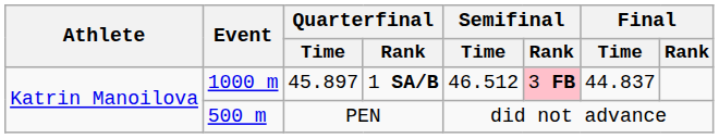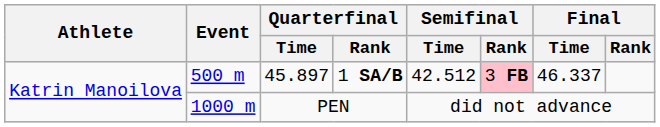 <table class="wikitable" style="font-size:90%">
 <tr>
 <th rowspan=2>Athlete</th>
 <th rowspan=2>Event</th>
 <th colspan=2>Quarterfinal</th>
 <th colspan=2>Semifinal</th>
 <th colspan=2>Final</th>
 </tr>
 <tr style="font-size:95%">
 <th>Time</th>
 <th>Rank</th>
 <th>Time</th>
 <th>Rank</th>
 <th>Time</th>
 <th>Rank</th>
 </tr>
 <tr align=center>
 <td align=left rowspan=2><a href='#'>Katrin Manoilova</a></td>
-<td align=left><a href='#'>1000 m</a></td>
+<td align=left><a href='#'>500 m</a></td>
 <td>45.897</td>
 <td>1 <strong>SA/B</strong></td>
-<td>46.512</td>
+<td>42.512</td>
 <td style="background: pink;">3 <strong>FB</strong></td>
-<td>44.837</td>
+<td>46.337</td>
 <td></td>
 </tr>
 <tr align=center>
-<td align=left><a href='#'>500 m</a></td>
+<td align=left><a href='#'>1000 m</a></td>
 <td colspan=2>PEN</td>
 <td colspan=4>did not advance</td>
 </tr>
 </table>
